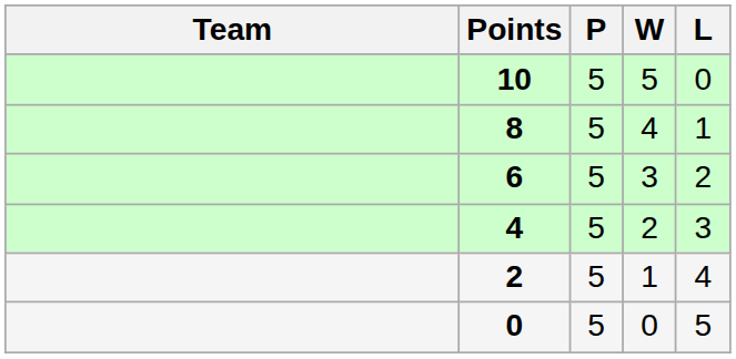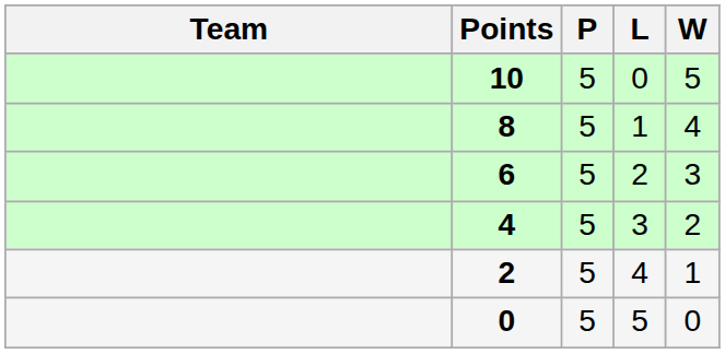 <table class=wikitable style=text-align:center>
 <tr align=center bgcolor=#efefef>
 <th width=225>Team</th>
 <th width=20>Points</th>
 <th width=20>P</th>
+<th width=20>L</th>
 <th width=20>W</th>
-<th width=20>L</th>
 </tr>
 <tr align=center style="background:#ccffcc;">
 <td style="text-align:left;"></td>
 <td><strong>10</strong></td>
 <td>5</td>
+<td>0</td>
 <td>5</td>
-<td>0</td>
 </tr>
 <tr align=center style="background:#ccffcc;">
 <td style="text-align:left;"></td>
 <td><strong>8</strong></td>
 <td>5</td>
+<td>1</td>
 <td>4</td>
-<td>1</td>
 </tr>
 <tr align=center style="background:#ccffcc;">
 <td style="text-align:left;"></td>
 <td><strong>6</strong></td>
 <td>5</td>
+<td>2</td>
 <td>3</td>
-<td>2</td>
 </tr>
 <tr align=center style="background:#ccffcc;">
 <td style="text-align:left;"></td>
 <td><strong>4</strong></td>
 <td>5</td>
+<td>3</td>
 <td>2</td>
-<td>3</td>
 </tr>
 <tr align=center style="background:#f5f5f5;">
 <td style="text-align:left;"></td>
 <td><strong>2</strong></td>
 <td>5</td>
+<td>4</td>
 <td>1</td>
-<td>4</td>
 </tr>
 <tr align=center style="background:#f5f5f5;">
 <td style="text-align:left;"></td>
 <td><strong>0</strong></td>
 <td>5</td>
+<td>5</td>
 <td>0</td>
-<td>5</td>
 </tr>
 </table>
